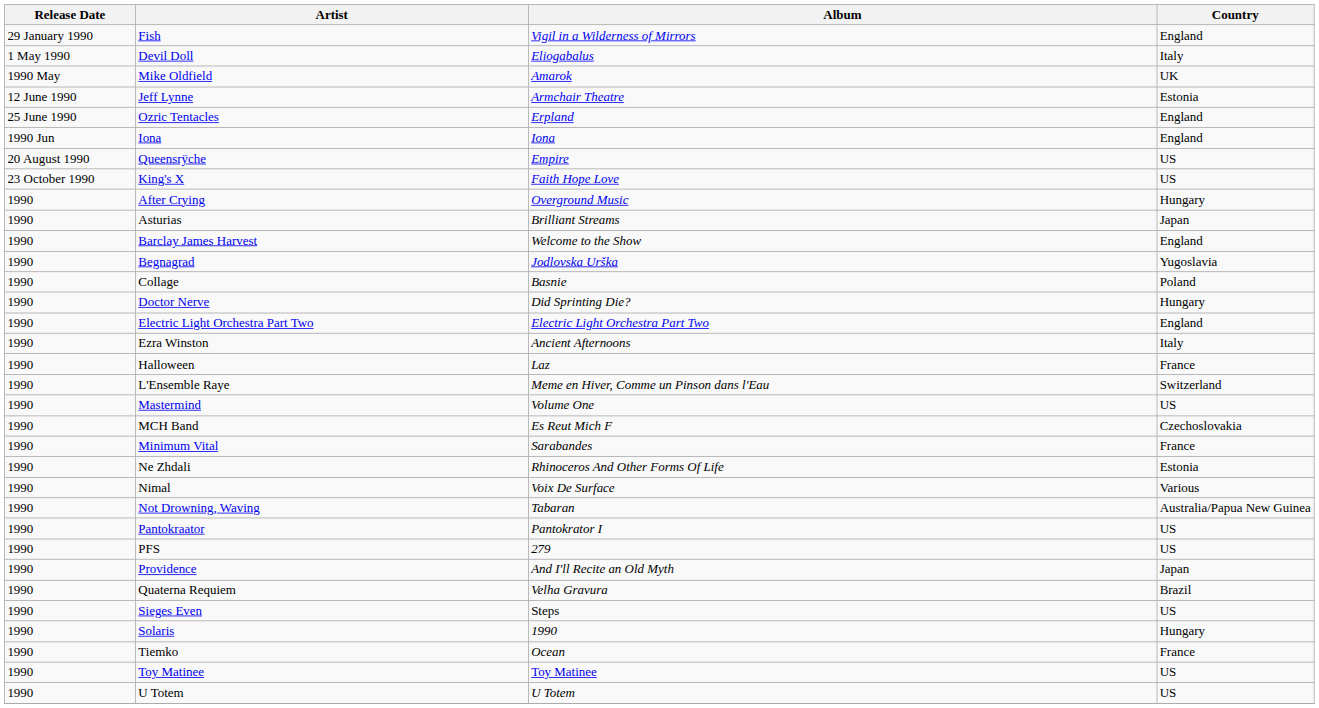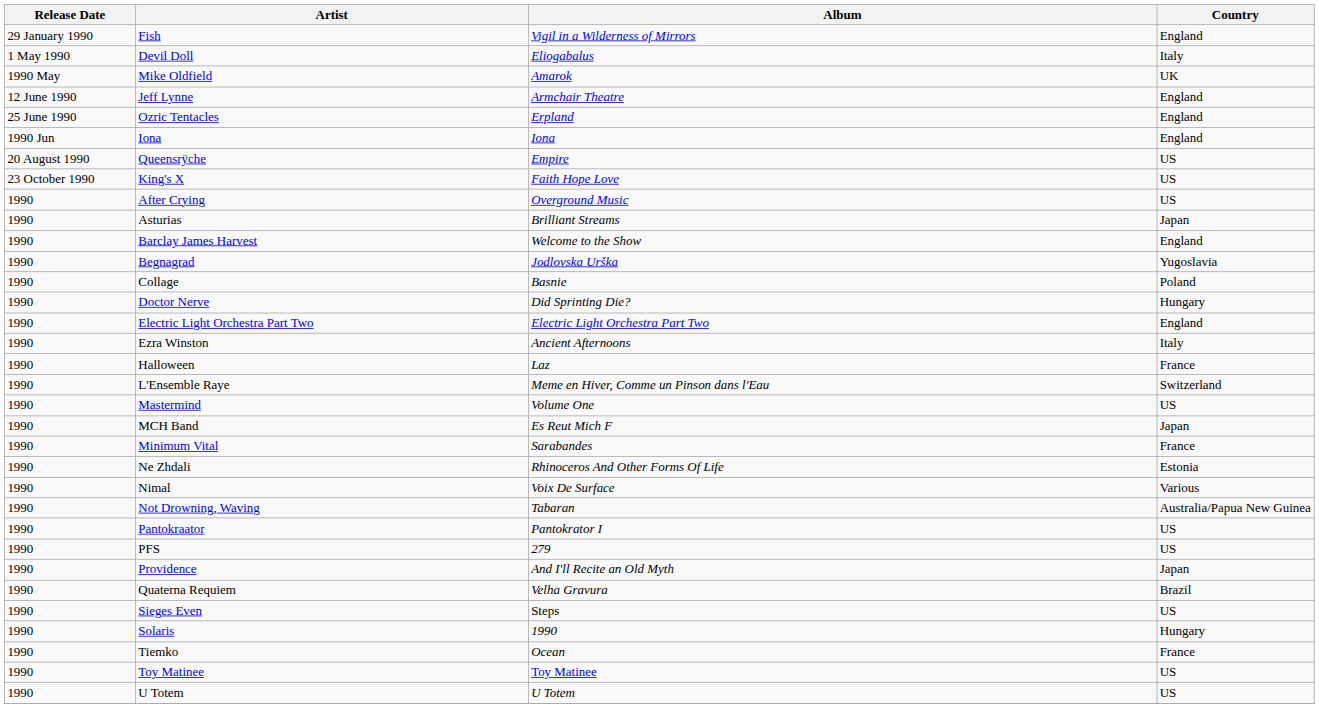 <table class="wikitable">
 <tr>
 <th align=center width="10%">Release Date</th>
 <th align=center width="30%">Artist</th>
 <th align=center width="48%">Album</th>
 <th align=center width="12%">Country</th>
 </tr>
 <tr>
 <td>29 January 1990</td>
 <td><a href='#'>Fish</a></td>
 <td><em><a href='#'>Vigil in a Wilderness of Mirrors</a></em></td>
 <td>England</td>
 </tr>
 <tr>
 <td>1 May 1990</td>
 <td><a href='#'>Devil Doll</a></td>
 <td><em><a href='#'>Eliogabalus</a></em></td>
 <td>Italy</td>
 </tr>
 <tr>
 <td>1990 May</td>
 <td><a href='#'>Mike Oldfield</a></td>
 <td><em><a href='#'>Amarok</a></em></td>
 <td>UK</td>
 </tr>
 <tr>
 <td>12 June 1990</td>
 <td><a href='#'>Jeff Lynne</a></td>
 <td><em><a href='#'>Armchair Theatre</a></em></td>
-<td>Estonia</td>
+<td>England</td>
 </tr>
 <tr>
 <td>25 June 1990</td>
 <td><a href='#'>Ozric Tentacles</a></td>
 <td><em><a href='#'>Erpland</a></em></td>
 <td>England</td>
 </tr>
 <tr>
 <td>1990 Jun</td>
 <td><a href='#'>Iona</a></td>
 <td><em><a href='#'>Iona</a></em></td>
 <td>England</td>
 </tr>
 <tr>
 <td>20 August 1990</td>
 <td><a href='#'>Queensrÿche</a></td>
 <td><em><a href='#'>Empire</a></em></td>
 <td>US</td>
 </tr>
 <tr>
 <td>23 October 1990</td>
 <td><a href='#'>King's X</a></td>
 <td><em><a href='#'>Faith Hope Love</a></em></td>
 <td>US</td>
 </tr>
 <tr>
 <td>1990</td>
 <td><a href='#'>After Crying</a></td>
 <td><em><a href='#'>Overground Music</a></em></td>
-<td>Hungary</td>
+<td>US</td>
 </tr>
 <tr>
 <td>1990</td>
 <td>Asturias</td>
 <td><em>Brilliant Streams</em></td>
 <td>Japan</td>
 </tr>
 <tr>
 <td>1990</td>
 <td><a href='#'>Barclay James Harvest</a></td>
 <td><em>Welcome to the Show</em></td>
 <td>England</td>
 </tr>
 <tr>
 <td>1990</td>
 <td><a href='#'>Begnagrad</a></td>
 <td><em><a href='#'>Jodlovska Urška</a></em></td>
 <td>Yugoslavia</td>
 </tr>
 <tr>
 <td>1990</td>
 <td>Collage</td>
 <td><em>Basnie</em></td>
 <td>Poland</td>
 </tr>
 <tr>
 <td>1990</td>
 <td><a href='#'>Doctor Nerve</a></td>
 <td><em>Did Sprinting Die?</em></td>
 <td>Hungary</td>
 </tr>
 <tr>
 <td>1990</td>
 <td><a href='#'>Electric Light Orchestra Part Two</a></td>
 <td><em><a href='#'>Electric Light Orchestra Part Two</a></em></td>
 <td>England</td>
 </tr>
 <tr>
 <td>1990</td>
 <td>Ezra Winston</td>
 <td><em>Ancient Afternoons</em></td>
 <td>Italy</td>
 </tr>
 <tr>
 <td>1990</td>
 <td>Halloween</td>
 <td><em>Laz</em></td>
 <td>France</td>
 </tr>
 <tr>
 <td>1990</td>
 <td>L'Ensemble Raye</td>
 <td><em>Meme en Hiver, Comme un Pinson dans l'Eau</em></td>
 <td>Switzerland</td>
 </tr>
 <tr>
 <td>1990</td>
 <td><a href='#'>Mastermind</a></td>
 <td><em>Volume One</em></td>
 <td>US</td>
 </tr>
 <tr>
 <td>1990</td>
 <td>MCH Band</td>
 <td><em>Es Reut Mich F</em></td>
-<td>Czechoslovakia</td>
+<td>Japan</td>
 </tr>
 <tr>
 <td>1990</td>
 <td><a href='#'>Minimum Vital</a></td>
 <td><em>Sarabandes</em></td>
 <td>France</td>
 </tr>
 <tr>
 <td>1990</td>
 <td>Ne Zhdali</td>
 <td><em>Rhinoceros And Other Forms Of Life</em></td>
 <td>Estonia</td>
 </tr>
 <tr>
 <td>1990</td>
 <td>Nimal</td>
 <td><em>Voix De Surface</em></td>
 <td>Various</td>
 </tr>
 <tr>
 <td>1990</td>
 <td><a href='#'>Not Drowning, Waving</a></td>
 <td><em>Tabaran</em></td>
 <td>Australia/Papua New Guinea</td>
 </tr>
 <tr>
 <td>1990</td>
 <td><a href='#'>Pantokraator</a></td>
 <td><em>Pantokrator I</em></td>
 <td>US</td>
 </tr>
 <tr>
 <td>1990</td>
 <td>PFS</td>
 <td><em>279</em></td>
 <td>US</td>
 </tr>
 <tr>
 <td>1990</td>
 <td><a href='#'>Providence</a></td>
 <td><em>And I'll Recite an Old Myth</em></td>
 <td>Japan</td>
 </tr>
 <tr>
 <td>1990</td>
 <td>Quaterna Requiem</td>
 <td><em>Velha Gravura</em></td>
 <td>Brazil</td>
 </tr>
 <tr>
 <td>1990</td>
 <td><a href='#'>Sieges Even</a></td>
 <td>Steps</td>
 <td>US</td>
 </tr>
 <tr>
 <td>1990</td>
 <td><a href='#'>Solaris</a></td>
 <td><em>1990</em></td>
 <td>Hungary</td>
 </tr>
 <tr>
 <td>1990</td>
 <td>Tiemko</td>
 <td><em>Ocean</em></td>
 <td>France</td>
 </tr>
 <tr>
 <td>1990</td>
 <td><a href='#'>Toy Matinee</a></td>
 <td><a href='#'>Toy Matinee</a></td>
 <td>US</td>
 </tr>
 <tr>
 <td>1990</td>
 <td>U Totem</td>
 <td><em>U Totem</em></td>
 <td>US</td>
 </tr>
 <tr>
 </tr>
 </table>
